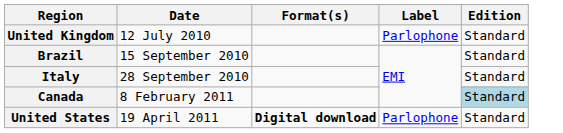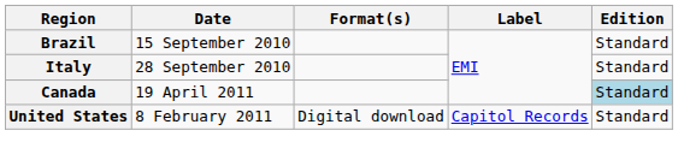 <table class="wikitable plainrowheaders">
 <tr>
 <th scope="col">Region</th>
 <th scope="col">Date</th>
 <th scope="col">Format(s)</th>
 <th scope="col">Label</th>
 <th scope="col">Edition</th>
-</tr>
-<tr>
-<th scope="row">United Kingdom</th>
-<td>12 July 2010</td>
-<td></td>
-<td><a href='#'>Parlophone</a></td>
-<td>Standard</td>
 </tr>
 <tr>
 <th scope="row">Brazil</th>
 <td>15 September 2010</td>
 <td></td>
 <td rowspan="3"><a href='#'>EMI</a></td>
 <td>Standard</td>
 </tr>
 <tr>
 <th scope="row">Italy</th>
 <td>28 September 2010</td>
 <td></td>
 <td>Standard</td>
 </tr>
 <tr>
 <th scope="row">Canada</th>
-<td>8 February 2011</td>
+<td>19 April 2011</td>
 <td></td>
 <td style="background: lightblue;">Standard</td>
 </tr>
 <tr>
 <th scope="row">United States</th>
-<td>19 April 2011</td>
-<td><strong>Digital download</strong></td>
-<td><a href='#'>Parlophone</a></td>
+<td>8 February 2011</td>
+<td>Digital download</td>
+<td><a href='#'>Capitol Records</a></td>
 <td>Standard</td>
 </tr>
 </table>
